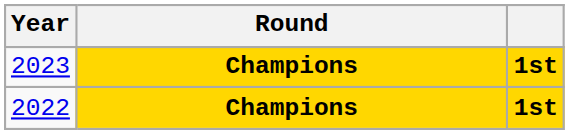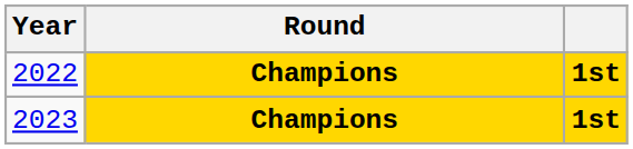 <table class="wikitable" style="text-align: center; font-size:90%">
 <tr>
 <th>Year</th>
 <th style="width:200px">Round</th>
 <th></th>
 </tr>
 <tr>
+<td><a href='#'>2022</a></td>
+<td bgcolor=Gold><strong>Champions</strong></td>
+<td bgcolor=Gold><strong>1st</strong></td>
+</tr>
+<tr>
 <td><a href='#'>2023</a></td>
 <td bgcolor=Gold><strong>Champions</strong></td>
 <td bgcolor=Gold><strong>1st</strong></td>
 </tr>
-<tr>
-<td><a href='#'>2022</a></td>
-<td bgcolor=Gold><strong>Champions</strong></td>
-<td bgcolor=Gold><strong>1st</strong></td>
-</tr>
 </table>
